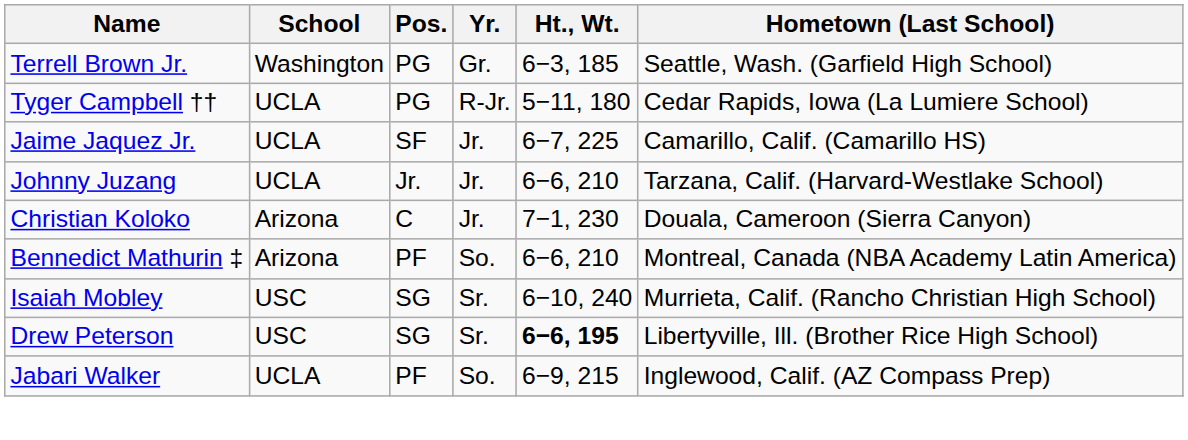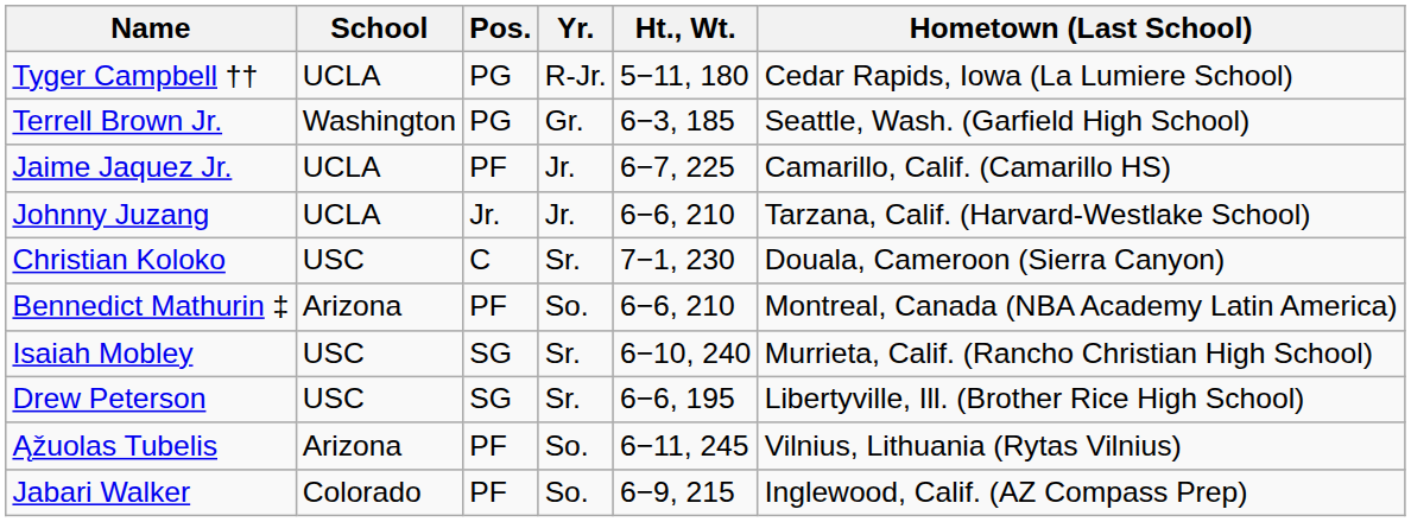 <table class="wikitable">
 <tr>
 <th>Name</th>
 <th>School</th>
 <th>Pos.</th>
 <th>Yr.</th>
 <th>Ht., Wt.</th>
 <th>Hometown (Last School)</th>
 </tr>
 <tr>
+<td><a href='#'>Tyger Campbell</a> ††</td>
+<td>UCLA</td>
+<td>PG</td>
+<td>R-Jr.</td>
+<td>5−11, 180</td>
+<td>Cedar Rapids, Iowa (La Lumiere School)</td>
+</tr>
+<tr>
 <td><a href='#'>Terrell Brown Jr.</a></td>
 <td>Washington</td>
 <td>PG</td>
 <td>Gr.</td>
 <td>6−3, 185</td>
 <td>Seattle, Wash. (Garfield High School)</td>
 </tr>
 <tr>
-<td><a href='#'>Tyger Campbell</a> ††</td>
-<td>UCLA</td>
-<td>PG</td>
-<td>R-Jr.</td>
-<td>5−11, 180</td>
-<td>Cedar Rapids, Iowa (La Lumiere School)</td>
-</tr>
-<tr>
 <td><a href='#'>Jaime Jaquez Jr.</a></td>
 <td>UCLA</td>
-<td>SF</td>
+<td>PF</td>
 <td>Jr.</td>
 <td>6−7, 225</td>
 <td>Camarillo, Calif. (Camarillo HS)</td>
 </tr>
 <tr>
 <td><a href='#'>Johnny Juzang</a></td>
 <td UCLA>UCLA</td>
 <td>Jr.</td>
 <td>Jr.</td>
 <td>6−6, 210</td>
 <td>Tarzana, Calif. (Harvard-Westlake School)</td>
 </tr>
 <tr>
 <td><a href='#'>Christian Koloko</a></td>
-<td>Arizona</td>
+<td>USC</td>
 <td>C</td>
-<td>Jr.</td>
+<td>Sr.</td>
 <td>7−1, 230</td>
 <td>Douala, Cameroon (Sierra Canyon)</td>
 </tr>
 <tr>
 <td><a href='#'>Bennedict Mathurin</a> ‡</td>
 <td>Arizona</td>
 <td>PF</td>
 <td>So.</td>
 <td>6−6, 210</td>
 <td>Montreal, Canada (NBA Academy Latin America)</td>
 </tr>
 <tr>
 <td><a href='#'>Isaiah Mobley</a></td>
 <td>USC</td>
 <td>SG</td>
 <td>Sr.</td>
 <td>6−10, 240</td>
 <td>Murrieta, Calif. (Rancho Christian High School)</td>
 </tr>
 <tr>
 <td><a href='#'>Drew Peterson</a></td>
 <td>USC</td>
 <td>SG</td>
 <td>Sr.</td>
-<td><strong>6−6, 195</strong></td>
+<td>6−6, 195</td>
 <td>Libertyville, Ill. (Brother Rice High School)</td>
 </tr>
 <tr>
+<td><a href='#'>Ąžuolas Tubelis</a></td>
+<td>Arizona</td>
+<td>PF</td>
+<td>So.</td>
+<td>6−11, 245</td>
+<td>Vilnius, Lithuania (Rytas Vilnius)</td>
+</tr>
+<tr>
 <td><a href='#'>Jabari Walker</a></td>
-<td>UCLA</td>
+<td>Colorado</td>
 <td>PF</td>
 <td>So.</td>
 <td>6−9, 215</td>
 <td>Inglewood, Calif. (AZ Compass Prep)</td>
 </tr>
 </table>
